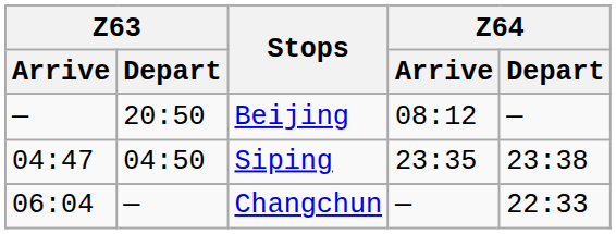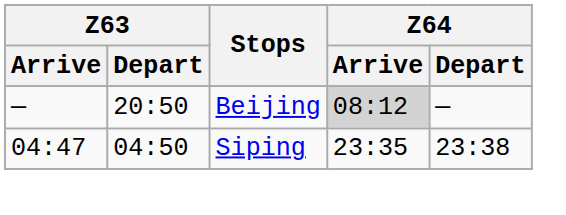 <table class="wikitable">
 <tr>
 <th colspan="2">Z63</th>
 <th rowspan="2">Stops</th>
 <th colspan="2">Z64</th>
 </tr>
 <tr>
 <th>Arrive</th>
 <th>Depart</th>
 <th>Arrive</th>
 <th>Depart</th>
 </tr>
 <tr>
 <td>—</td>
 <td>20:50</td>
 <td><a href='#'>Beijing</a></td>
-<td>08:12</td>
+<td style="background: lightgrey;">08:12</td>
 <td>—</td>
 </tr>
 <tr>
 <td>04:47</td>
 <td>04:50</td>
 <td><a href='#'>Siping</a></td>
 <td>23:35</td>
 <td>23:38</td>
 </tr>
-<tr>
-<td>06:04</td>
-<td>—</td>
-<td><a href='#'>Changchun</a></td>
-<td>—</td>
-<td>22:33</td>
-</tr>
 </table>
